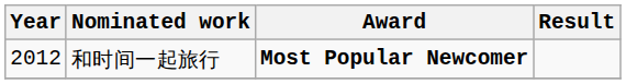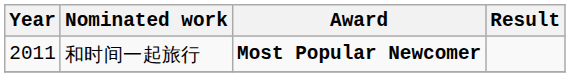 <table class="wikitable">
 <tr>
 <th>Year</th>
 <th>Nominated work</th>
 <th>Award</th>
 <th>Result</th>
 </tr>
 <tr>
-<td>2012</td>
+<td>2011</td>
 <td>和时间一起旅行</td>
 <td><strong>Most Popular Newcomer</strong></td>
 <td></td>
 </tr>
 <tr>
 </tr>
 </table>
